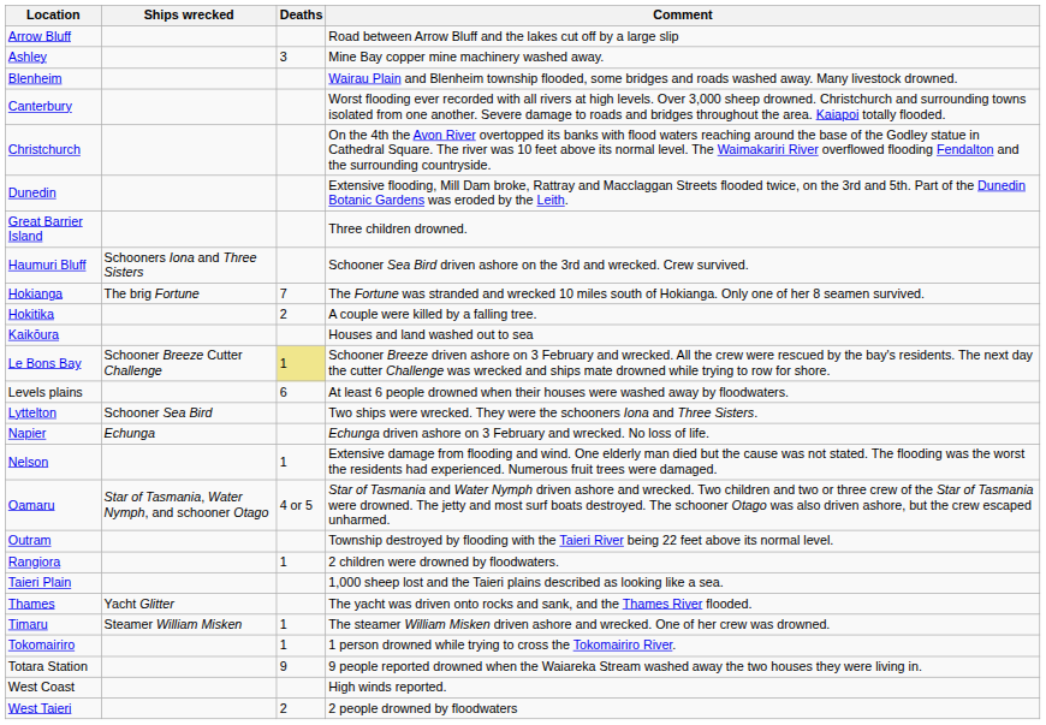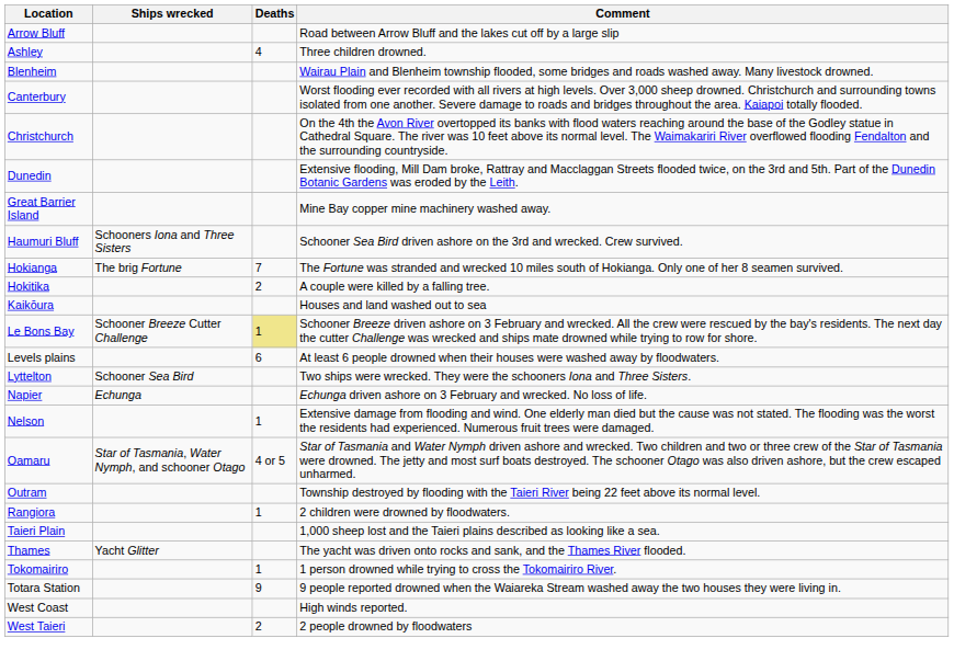 <table class="wikitable sortable" style="font-size:97%;">
 <tr>
 <th>Location</th>
 <th>Ships wrecked</th>
 <th>Deaths</th>
 <th>Comment</th>
 </tr>
 <tr>
 <td><a href='#'>Arrow Bluff</a></td>
 <td></td>
 <td></td>
 <td>Road between Arrow Bluff and the lakes cut off by a large slip</td>
 </tr>
 <tr>
 <td><a href='#'>Ashley</a></td>
 <td></td>
-<td>3</td>
-<td>Mine Bay copper mine machinery washed away.</td>
+<td>4</td>
+<td>Three children drowned.</td>
 </tr>
 <tr>
 <td><a href='#'>Blenheim</a></td>
 <td></td>
 <td></td>
 <td><a href='#'>Wairau Plain</a> and Blenheim township flooded, some bridges and roads washed away. Many livestock drowned.</td>
 </tr>
 <tr>
 <td><a href='#'>Canterbury</a></td>
 <td></td>
 <td></td>
 <td>Worst flooding ever recorded with all rivers at high levels. Over 3,000 sheep drowned. Christchurch and surrounding towns isolated from one another. Severe damage to roads and bridges throughout the area. <a href='#'>Kaiapoi</a> totally flooded.</td>
 </tr>
 <tr>
 <td><a href='#'>Christchurch</a></td>
 <td></td>
 <td></td>
 <td>On the 4th the <a href='#'>Avon River</a> overtopped its banks with flood waters reaching around the base of the Godley statue in Cathedral Square. The river was 10 feet above its normal level. The <a href='#'>Waimakariri River</a> overflowed flooding <a href='#'>Fendalton</a> and the surrounding countryside.</td>
 </tr>
 <tr>
 <td><a href='#'>Dunedin</a></td>
 <td></td>
 <td></td>
 <td>Extensive flooding, Mill Dam broke, Rattray and Macclaggan Streets flooded twice, on the 3rd and 5th. Part of the <a href='#'>Dunedin Botanic Gardens</a> was eroded by the <a href='#'>Leith</a>.</td>
 </tr>
 <tr>
 <td><a href='#'>Great Barrier Island</a></td>
 <td></td>
 <td></td>
-<td>Three children drowned.</td>
+<td>Mine Bay copper mine machinery washed away.</td>
 </tr>
 <tr>
 <td><a href='#'>Haumuri Bluff</a></td>
 <td>Schooners <em>Iona</em> and <em>Three Sisters</em></td>
 <td></td>
 <td>Schooner <em>Sea Bird</em> driven ashore on the 3rd and wrecked. Crew survived.</td>
 </tr>
 <tr>
 <td><a href='#'>Hokianga</a></td>
 <td>The brig <em>Fortune</em></td>
 <td>7</td>
 <td>The <em>Fortune</em> was stranded and wrecked 10 miles south of Hokianga. Only one of her 8 seamen survived.</td>
 </tr>
 <tr>
 <td><a href='#'>Hokitika</a></td>
 <td></td>
 <td>2</td>
 <td>A couple were killed by a falling tree.</td>
 </tr>
 <tr>
 <td><a href='#'>Kaikōura</a></td>
 <td></td>
 <td></td>
 <td>Houses and land washed out to sea</td>
 </tr>
 <tr>
 <td><a href='#'>Le Bons Bay</a></td>
 <td>Schooner <em>Breeze</em> Cutter <em>Challenge</em></td>
 <td style="background: khaki;">1</td>
 <td>Schooner <em>Breeze</em> driven ashore on 3 February and wrecked. All the crew were rescued by the bay's residents. The next day the cutter <em>Challenge</em> was wrecked and ships mate drowned while trying to row for shore.</td>
 </tr>
 <tr>
 <td>Levels plains</td>
 <td></td>
 <td>6</td>
 <td>At least 6 people drowned when their houses were washed away by floodwaters.</td>
 </tr>
 <tr>
 <td><a href='#'>Lyttelton</a></td>
 <td>Schooner <em>Sea Bird</em></td>
 <td></td>
 <td>Two ships were wrecked. They were the schooners <em>Iona</em> and <em>Three Sisters</em>.</td>
 </tr>
 <tr>
 <td><a href='#'>Napier</a></td>
 <td><em>Echunga</em></td>
 <td></td>
 <td><em>Echunga</em> driven ashore on 3 February and wrecked. No loss of life.</td>
 </tr>
 <tr>
 <td><a href='#'>Nelson</a></td>
 <td></td>
 <td>1</td>
 <td>Extensive damage from flooding and wind. One elderly man died but the cause was not stated. The flooding was the worst the residents had experienced. Numerous fruit trees were damaged.</td>
 </tr>
 <tr>
 <td><a href='#'>Oamaru</a></td>
 <td><em>Star of Tasmania</em>, <em>Water Nymph</em>, and schooner <em>Otago</em></td>
 <td>4 or 5</td>
 <td><em>Star of Tasmania</em> and <em>Water Nymph</em> driven ashore and wrecked. Two children and two or three crew of the <em>Star of Tasmania</em> were drowned. The jetty and most surf boats destroyed. The schooner <em>Otago</em> was also driven ashore, but the crew escaped unharmed.</td>
 </tr>
 <tr>
 <td><a href='#'>Outram</a></td>
 <td></td>
 <td></td>
 <td>Township destroyed by flooding with the <a href='#'>Taieri River</a> being 22 feet above its normal level.</td>
 </tr>
 <tr>
 <td><a href='#'>Rangiora</a></td>
 <td></td>
 <td>1</td>
 <td>2 children were drowned by floodwaters.</td>
 </tr>
 <tr>
 <td><a href='#'>Taieri Plain</a></td>
 <td></td>
 <td></td>
 <td>1,000 sheep lost and the Taieri plains described as looking like a sea.</td>
 </tr>
 <tr>
 <td><a href='#'>Thames</a></td>
 <td>Yacht <em>Glitter</em></td>
 <td></td>
 <td>The yacht was driven onto rocks and sank, and the <a href='#'>Thames River</a> flooded.</td>
 </tr>
 <tr>
-<td><a href='#'>Timaru</a></td>
-<td>Steamer <em>William Misken</em></td>
-<td>1</td>
-<td>The steamer <em>William Misken</em> driven ashore and wrecked. One of her crew was drowned.</td>
-</tr>
-<tr>
 <td><a href='#'>Tokomairiro</a></td>
 <td></td>
 <td>1</td>
 <td>1 person drowned while trying to cross the <a href='#'>Tokomairiro River</a>.</td>
 </tr>
 <tr>
 <td>Totara Station</td>
 <td></td>
 <td>9</td>
 <td>9 people reported drowned when the Waiareka Stream washed away the two houses they were living in.</td>
 </tr>
 <tr>
 <td>West Coast</td>
 <td></td>
 <td></td>
 <td>High winds reported.</td>
 </tr>
 <tr>
 <td><a href='#'>West Taieri</a></td>
 <td></td>
 <td>2</td>
 <td>2 people drowned by floodwaters</td>
 </tr>
 </table>
